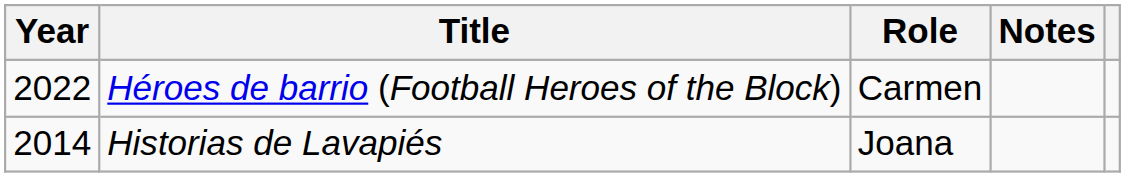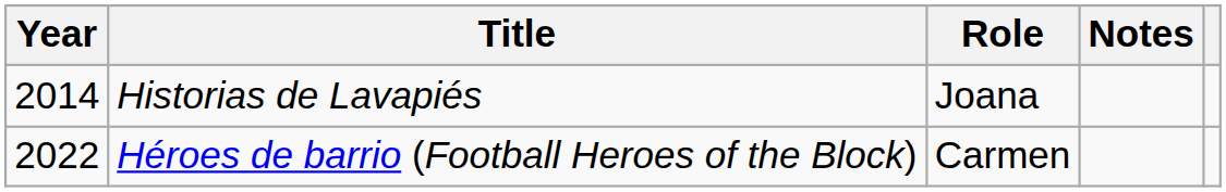 <table class="wikitable sortable">
 <tr>
 <th>Year</th>
 <th>Title</th>
 <th>Role</th>
 <th class = "unsortable">Notes</th>
 <th class = "unsortable"></th>
 </tr>
 <tr>
+<td align = "center">2014</td>
+<td><em>Historias de Lavapiés</em></td>
+<td>Joana</td>
+<td></td>
+<td align = "center"><br></td>
+</tr>
+<tr>
 <td align = "center">2022</td>
 <td><em><a href='#'>Héroes de barrio</a></em> (<em>Football Heroes of the Block</em>)</td>
 <td>Carmen</td>
 <td></td>
 <td align = "center"></td>
 </tr>
-<tr>
-<td align = "center">2014</td>
-<td><em>Historias de Lavapiés</em></td>
-<td>Joana</td>
-<td></td>
-<td align = "center"><br></td>
-</tr>
 </table>
